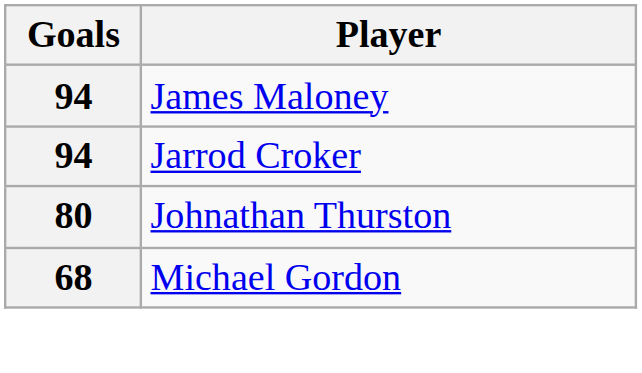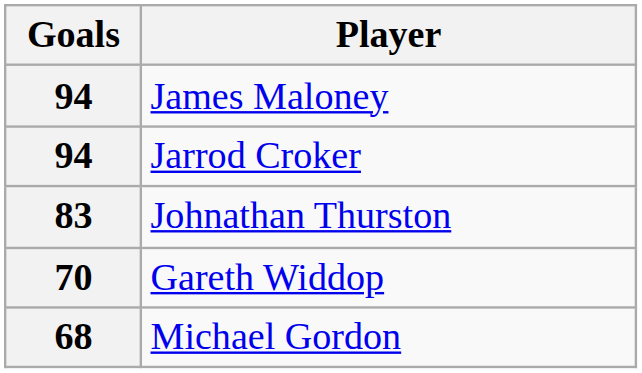 <table class="wikitable" style="text-align:left;">
 <tr>
 <th width=50>Goals</th>
 <th width=200>Player</th>
 </tr>
 <tr>
 <th>94</th>
 <td> <a href='#'>James Maloney</a></td>
 </tr>
 <tr>
 <th>94</th>
 <td> <a href='#'>Jarrod Croker</a></td>
 </tr>
 <tr>
-<th>80</th>
+<th>83</th>
 <td> <a href='#'>Johnathan Thurston</a></td>
+</tr>
+<tr>
+<th>70</th>
+<td> <a href='#'>Gareth Widdop</a></td>
 </tr>
 <tr>
 <th>68</th>
 <td> <a href='#'>Michael Gordon</a></td>
 </tr>
 </table>
